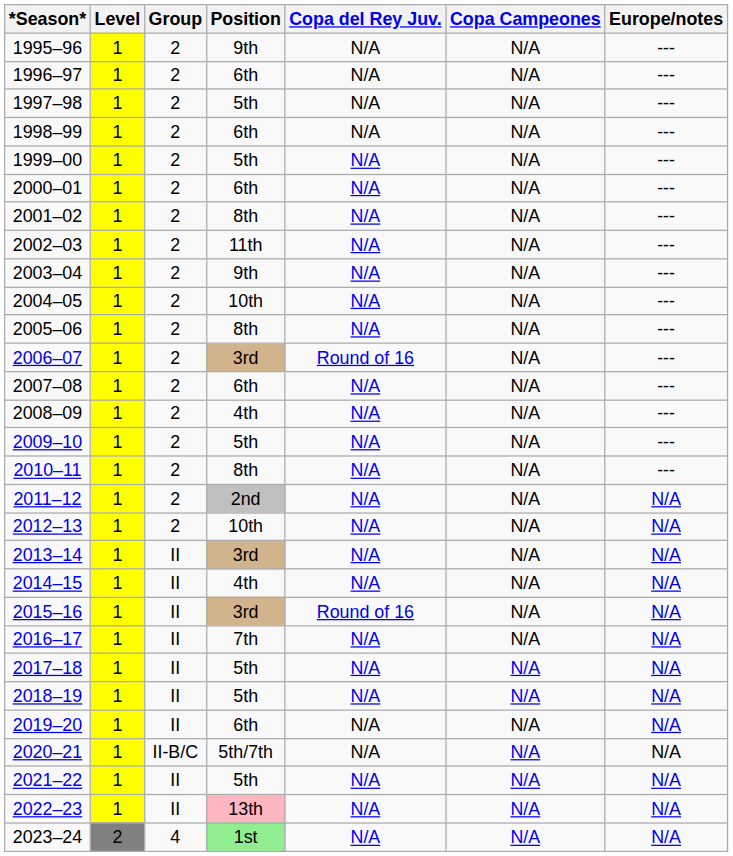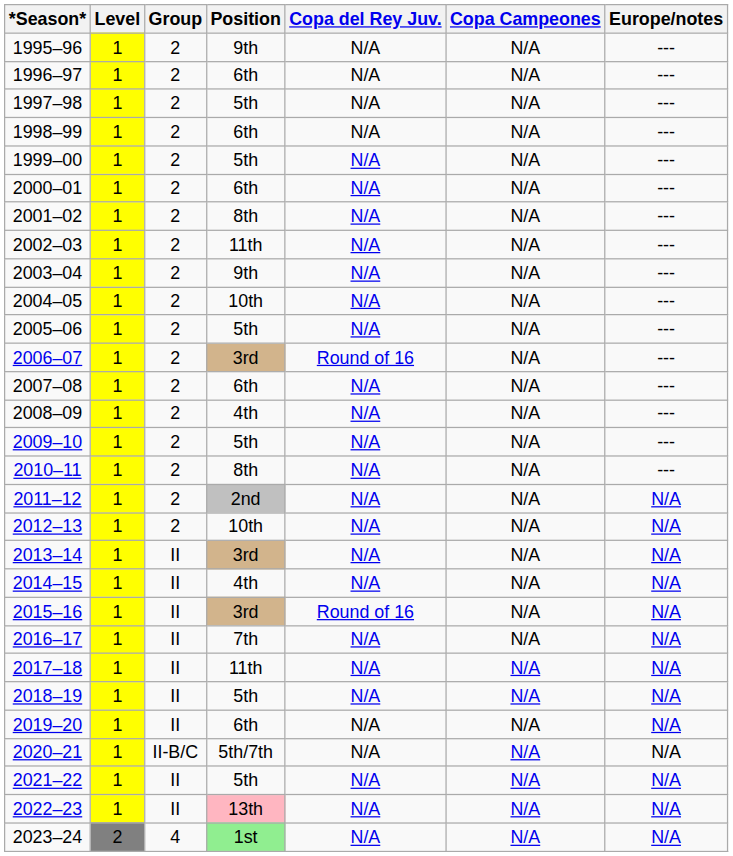 <table class="wikitable" style="text-align:center; font-size:90%">
 <tr>
 <th>*Season*</th>
 <th>Level</th>
 <th>Group</th>
 <th>Position</th>
 <th><a href='#'>Copa del Rey Juv.</a></th>
 <th><a href='#'>Copa Campeones</a></th>
 <th>Europe/notes</th>
 </tr>
 <tr>
 <td>1995–96</td>
 <td bgcolor=#FFFF00>1</td>
 <td>2</td>
 <td>9th</td>
 <td>N/A</td>
 <td>N/A</td>
 <td>---</td>
 </tr>
 <tr>
 <td>1996–97</td>
 <td bgcolor=#FFFF00>1</td>
 <td>2</td>
 <td>6th</td>
 <td>N/A</td>
 <td>N/A</td>
 <td>---</td>
 </tr>
 <tr>
 <td>1997–98</td>
 <td bgcolor=#FFFF00>1</td>
 <td>2</td>
 <td>5th</td>
 <td>N/A</td>
 <td>N/A</td>
 <td>---</td>
 </tr>
 <tr>
 <td>1998–99</td>
 <td bgcolor=#FFFF00>1</td>
 <td>2</td>
 <td>6th</td>
 <td>N/A</td>
 <td>N/A</td>
 <td>---</td>
 </tr>
 <tr>
 <td>1999–00</td>
 <td bgcolor=#FFFF00>1</td>
 <td>2</td>
 <td>5th</td>
 <td><a href='#'>N/A</a></td>
 <td>N/A</td>
 <td>---</td>
 </tr>
 <tr>
 <td>2000–01</td>
 <td bgcolor=#FFFF00>1</td>
 <td>2</td>
 <td>6th</td>
 <td><a href='#'>N/A</a></td>
 <td>N/A</td>
 <td>---</td>
 </tr>
 <tr>
 <td>2001–02</td>
 <td bgcolor=#FFFF00>1</td>
 <td>2</td>
 <td>8th</td>
 <td><a href='#'>N/A</a></td>
 <td>N/A</td>
 <td>---</td>
 </tr>
 <tr>
 <td>2002–03</td>
 <td bgcolor=#FFFF00>1</td>
 <td>2</td>
 <td>11th</td>
 <td><a href='#'>N/A</a></td>
 <td>N/A</td>
 <td>---</td>
 </tr>
 <tr>
 <td>2003–04</td>
 <td bgcolor=#FFFF00>1</td>
 <td>2</td>
 <td>9th</td>
 <td><a href='#'>N/A</a></td>
 <td>N/A</td>
 <td>---</td>
 </tr>
 <tr>
 <td>2004–05</td>
 <td bgcolor=#FFFF00>1</td>
 <td>2</td>
 <td>10th</td>
 <td><a href='#'>N/A</a></td>
 <td>N/A</td>
 <td>---</td>
 </tr>
 <tr>
 <td>2005–06</td>
 <td bgcolor=#FFFF00>1</td>
 <td>2</td>
-<td>8th</td>
+<td>5th</td>
 <td><a href='#'>N/A</a></td>
 <td>N/A</td>
 <td>---</td>
 </tr>
 <tr>
 <td><a href='#'>2006–07</a></td>
 <td bgcolor=#FFFF00>1</td>
 <td>2</td>
 <td bgcolor=#D2B48C>3rd</td>
 <td><a href='#'>Round of 16</a></td>
 <td>N/A</td>
 <td>---</td>
 </tr>
 <tr>
 <td>2007–08</td>
 <td bgcolor=#FFFF00>1</td>
 <td>2</td>
 <td>6th</td>
 <td><a href='#'>N/A</a></td>
 <td>N/A</td>
 <td>---</td>
 </tr>
 <tr>
 <td>2008–09</td>
 <td bgcolor=#FFFF00>1</td>
 <td>2</td>
 <td>4th</td>
 <td><a href='#'>N/A</a></td>
 <td>N/A</td>
 <td>---</td>
 </tr>
 <tr>
 <td><a href='#'>2009–10</a></td>
 <td bgcolor=#FFFF00>1</td>
 <td>2</td>
 <td>5th</td>
 <td><a href='#'>N/A</a></td>
 <td>N/A</td>
 <td>---</td>
 </tr>
 <tr>
 <td><a href='#'>2010–11</a></td>
 <td bgcolor=#FFFF00>1</td>
 <td>2</td>
 <td>8th</td>
 <td><a href='#'>N/A</a></td>
 <td>N/A</td>
 <td>---</td>
 </tr>
 <tr>
 <td><a href='#'>2011–12</a></td>
 <td bgcolor=#FFFF00>1</td>
 <td>2</td>
 <td bgcolor=silver>2nd</td>
 <td><a href='#'>N/A</a></td>
 <td>N/A</td>
 <td><a href='#'>N/A</a></td>
 </tr>
 <tr>
 <td><a href='#'>2012–13</a></td>
 <td bgcolor=#FFFF00>1</td>
 <td>2</td>
 <td>10th</td>
 <td><a href='#'>N/A</a></td>
 <td>N/A</td>
 <td><a href='#'>N/A</a></td>
 </tr>
 <tr>
 <td><a href='#'>2013–14</a></td>
 <td bgcolor=#FFFF00>1</td>
 <td>II</td>
 <td bgcolor=#D2B48C>3rd</td>
 <td><a href='#'>N/A</a></td>
 <td>N/A</td>
 <td><a href='#'>N/A</a></td>
 </tr>
 <tr>
 <td><a href='#'>2014–15</a></td>
 <td bgcolor=#FFFF00>1</td>
 <td>II</td>
 <td>4th</td>
 <td><a href='#'>N/A</a></td>
 <td>N/A</td>
 <td><a href='#'>N/A</a></td>
 </tr>
 <tr>
 <td><a href='#'>2015–16</a></td>
 <td bgcolor=#FFFF00>1</td>
 <td>II</td>
 <td bgcolor=#D2B48C>3rd</td>
 <td><a href='#'>Round of 16</a></td>
 <td>N/A</td>
 <td><a href='#'>N/A</a></td>
 </tr>
 <tr>
 <td><a href='#'>2016–17</a></td>
 <td bgcolor=#FFFF00>1</td>
 <td>II</td>
 <td>7th</td>
 <td><a href='#'>N/A</a></td>
 <td>N/A</td>
 <td><a href='#'>N/A</a></td>
 </tr>
 <tr>
 <td><a href='#'>2017–18</a></td>
 <td bgcolor=#FFFF00>1</td>
 <td>II</td>
-<td>5th</td>
+<td>11th</td>
 <td><a href='#'>N/A</a></td>
 <td><a href='#'>N/A</a></td>
 <td><a href='#'>N/A</a></td>
 </tr>
 <tr>
 <td><a href='#'>2018–19</a></td>
 <td bgcolor=#FFFF00>1</td>
 <td>II</td>
 <td>5th</td>
 <td><a href='#'>N/A</a></td>
 <td><a href='#'>N/A</a></td>
 <td><a href='#'>N/A</a></td>
 </tr>
 <tr>
 <td><a href='#'>2019–20</a></td>
 <td bgcolor=#FFFF00>1</td>
 <td>II</td>
 <td>6th</td>
 <td>N/A</td>
 <td>N/A</td>
 <td><a href='#'>N/A</a></td>
 </tr>
 <tr>
 <td><a href='#'>2020–21</a></td>
 <td bgcolor=#FFFF00>1</td>
 <td>II-B/C</td>
 <td>5th/7th</td>
 <td>N/A</td>
 <td><a href='#'>N/A</a></td>
 <td>N/A</td>
 </tr>
 <tr>
 <td><a href='#'>2021–22</a></td>
 <td bgcolor=#FFFF00>1</td>
 <td>II</td>
 <td>5th</td>
 <td><a href='#'>N/A</a></td>
 <td><a href='#'>N/A</a></td>
 <td><a href='#'>N/A</a></td>
 </tr>
 <tr>
 <td><a href='#'>2022–23</a></td>
 <td bgcolor=#FFFF00>1</td>
 <td>II</td>
 <td bgcolor=lightpink>13th</td>
 <td><a href='#'>N/A</a></td>
 <td><a href='#'>N/A</a></td>
 <td><a href='#'>N/A</a></td>
 </tr>
 <tr>
 <td>2023–24</td>
 <td bgcolor=#808080>2</td>
 <td>4</td>
 <td bgcolor=lightgreen>1st</td>
 <td><a href='#'>N/A</a></td>
 <td><a href='#'>N/A</a></td>
 <td><a href='#'>N/A</a></td>
 </tr>
 <tr>
 </tr>
 </table>
